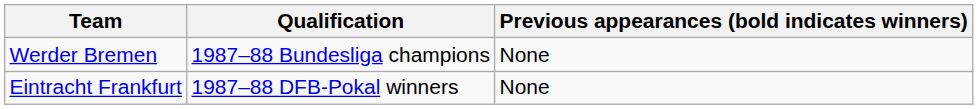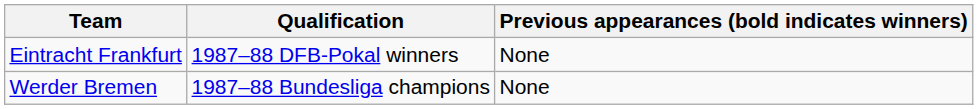 <table class="wikitable">
 <tr>
 <th>Team</th>
 <th>Qualification</th>
 <th>Previous appearances (bold indicates winners)</th>
 </tr>
 <tr>
+<td><a href='#'>Eintracht Frankfurt</a></td>
+<td><a href='#'>1987–88 DFB-Pokal</a> winners</td>
+<td>None</td>
+</tr>
+<tr>
 <td><a href='#'>Werder Bremen</a></td>
 <td><a href='#'>1987–88 Bundesliga</a> champions</td>
 <td>None</td>
 </tr>
-<tr>
-<td><a href='#'>Eintracht Frankfurt</a></td>
-<td><a href='#'>1987–88 DFB-Pokal</a> winners</td>
-<td>None</td>
-</tr>
 </table>
